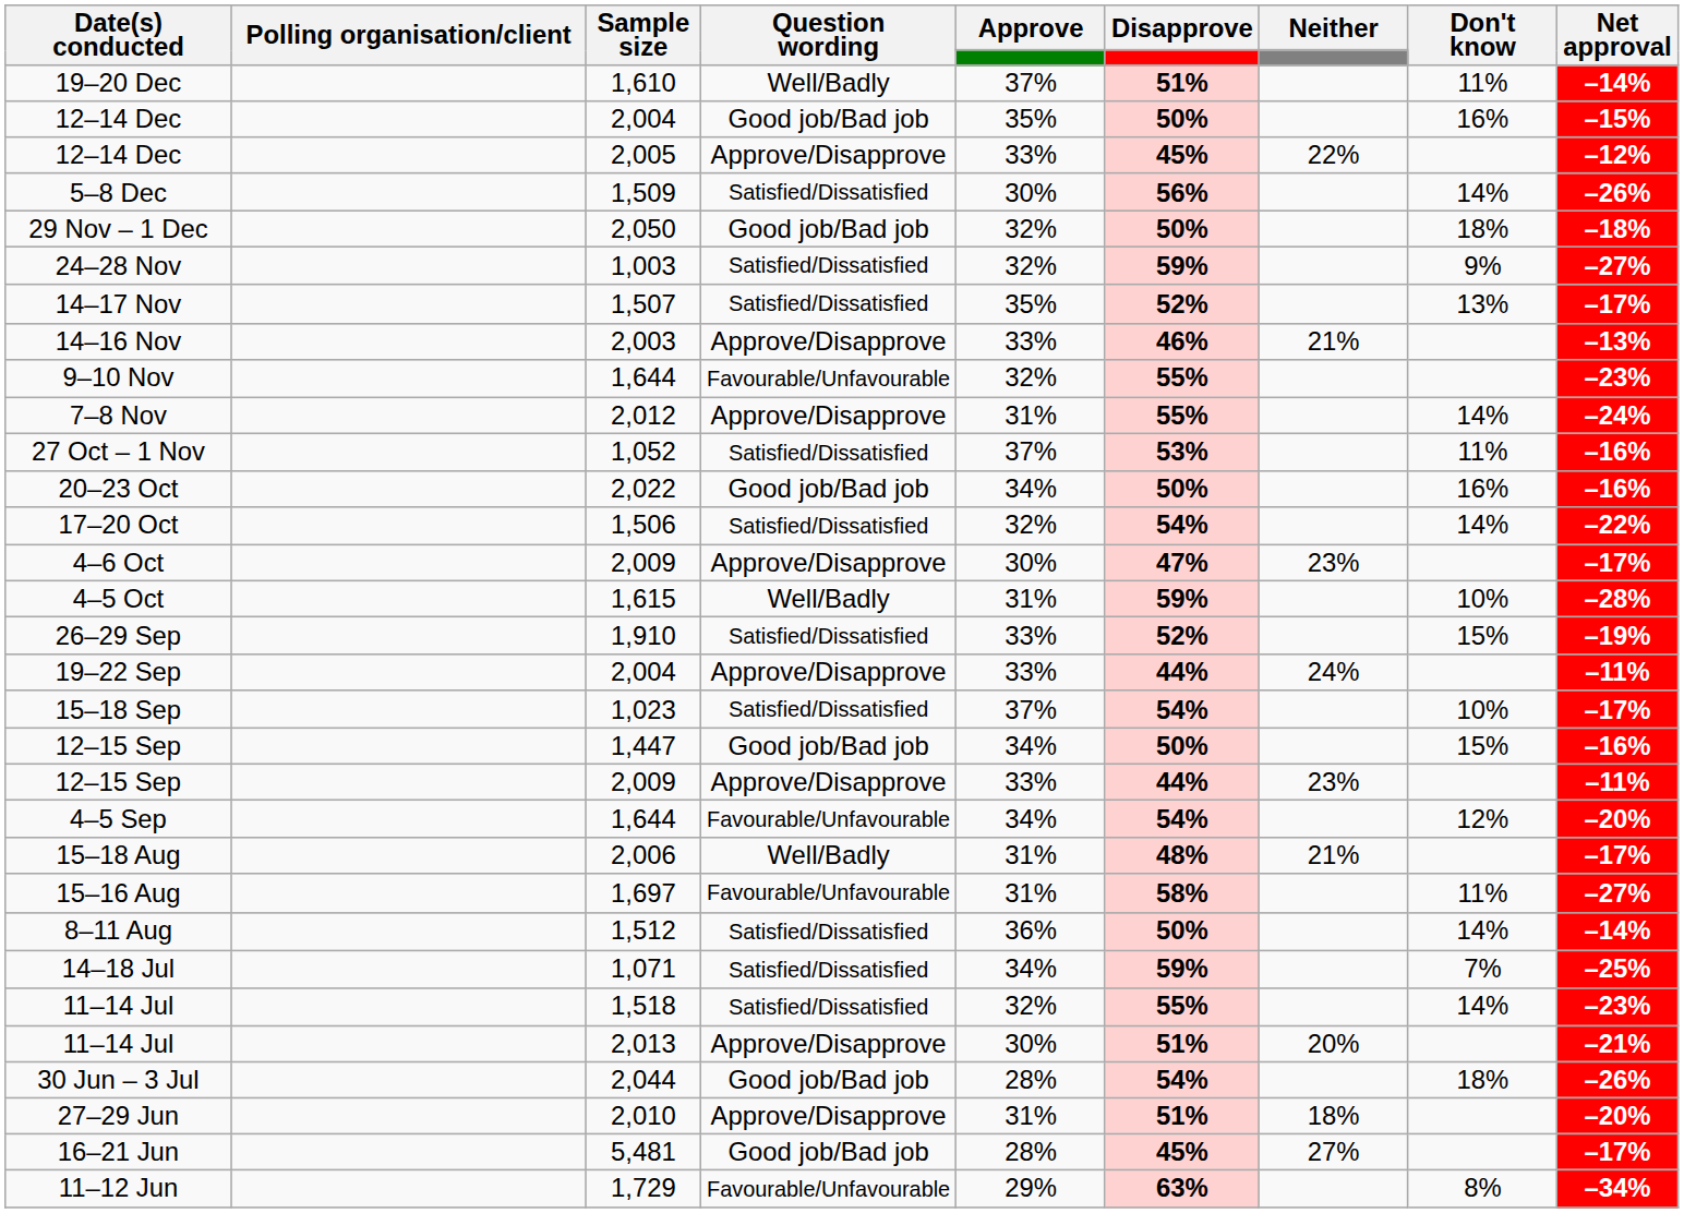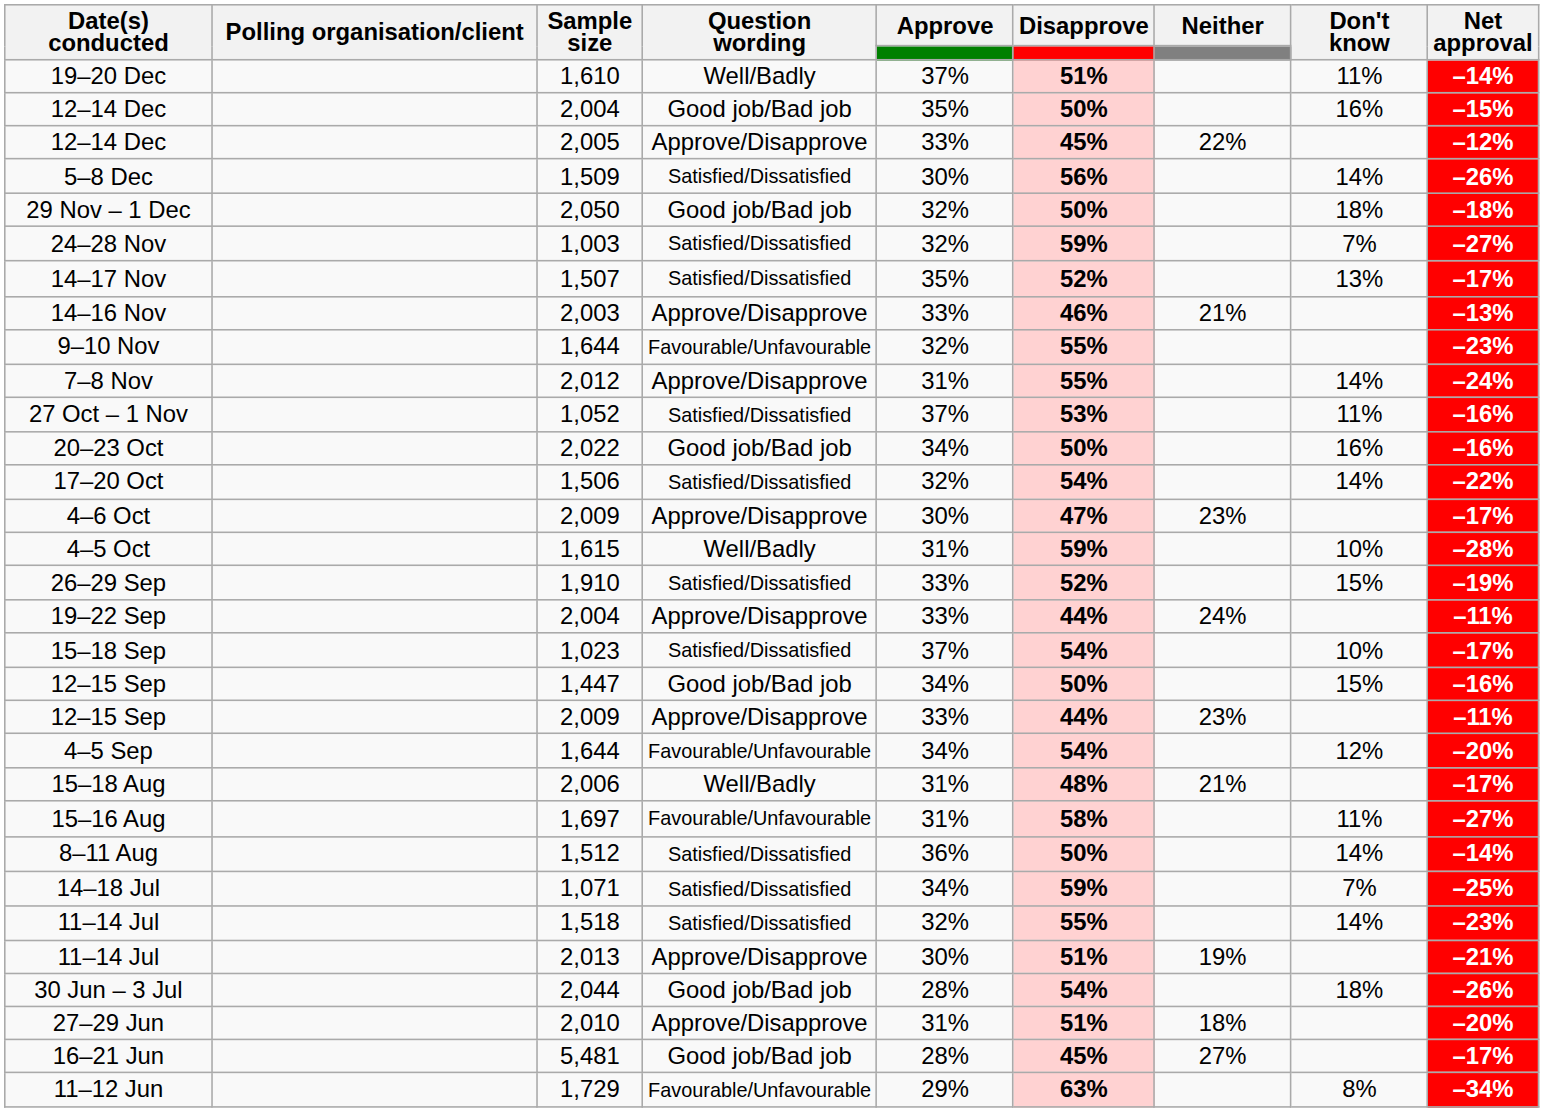 <table class="wikitable collapsible sortable" style="text-align:center;font-size:95%;line-height:14px;">
 <tr>
 <th style="width:125px;" rowspan="2">Date(s)<br>conducted</th>
 <th style="width:200px;" rowspan="2">Polling organisation/client</th>
 <th style="width:60px;" rowspan="2">Sample size</th>
 <th style="width:120px;" rowspan="2">Question<br>wording</th>
 <th class="unsortable" style="width:80px;">Approve</th>
 <th class="unsortable" style="width: 80px;">Disapprove</th>
 <th class="unsortable" style="width:80px;">Neither</th>
 <th class="unsortable" style="width:80px;" rowspan="2">Don't know</th>
 <th class="unsortable" style="width:20px;" rowspan="2">Net approval</th>
 </tr>
 <tr>
 <th class="unsortable" style="color:inherit;background:green;width:60px;"></th>
 <th class="unsortable" style="color:inherit;background:red;width:60px;"></th>
 <th class="unsortable" style="color:inherit;background:grey;width:60px;"></th>
 </tr>
 <tr>
 <td>19–20 Dec</td>
 <td></td>
 <td>1,610</td>
 <td>Well/Badly</td>
 <td>37%</td>
 <td style="background:#FFD2D2"><strong>51%</strong></td>
 <td></td>
 <td>11%</td>
 <td style="background:red;color:white;"><strong>–14%</strong></td>
 </tr>
 <tr>
 <td>12–14 Dec</td>
 <td></td>
 <td>2,004</td>
 <td>Good job/Bad job</td>
 <td>35%</td>
 <td style="background:#FFD2D2"><strong>50%</strong></td>
 <td></td>
 <td>16%</td>
 <td style="background:red;color:white;"><strong>–15%</strong></td>
 </tr>
 <tr>
 <td>12–14 Dec</td>
 <td> </td>
 <td>2,005</td>
 <td>Approve/Disapprove</td>
 <td>33%</td>
 <td style="background:#FFD2D2"><strong>45%</strong></td>
 <td>22%</td>
 <td></td>
 <td style="background:red;color:white;"><strong>–12%</strong></td>
 </tr>
 <tr>
 <td>5–8 Dec</td>
 <td></td>
 <td>1,509</td>
 <td><small>Satisfied/Dissatisfied</small></td>
 <td>30%</td>
 <td style="background:#FFD2D2"><strong>56%</strong></td>
 <td></td>
 <td>14%</td>
 <td style="background:red;color:white;"><strong>–26%</strong></td>
 </tr>
 <tr>
 <td>29 Nov – 1 Dec</td>
 <td></td>
 <td>2,050</td>
 <td>Good job/Bad job</td>
 <td>32%</td>
 <td style="background:#FFD2D2"><strong>50%</strong></td>
 <td></td>
 <td>18%</td>
 <td style="background:red;color:white;"><strong>–18%</strong></td>
 </tr>
 <tr>
 <td>24–28 Nov</td>
 <td></td>
 <td>1,003</td>
 <td><small>Satisfied/Dissatisfied</small></td>
 <td>32%</td>
 <td style="background:#FFD2D2"><strong>59%</strong></td>
 <td></td>
-<td>9%</td>
+<td>7%</td>
 <td style="background:red;color:white;"><strong>–27%</strong></td>
 </tr>
 <tr>
 <td>14–17 Nov</td>
 <td></td>
 <td>1,507</td>
 <td><small>Satisfied/Dissatisfied</small></td>
 <td>35%</td>
 <td style="background:#FFD2D2"><strong>52%</strong></td>
 <td></td>
 <td>13%</td>
 <td style="background:red;color:white;"><strong>–17%</strong></td>
 </tr>
 <tr>
 <td>14–16 Nov</td>
 <td></td>
 <td>2,003</td>
 <td>Approve/Disapprove</td>
 <td>33%</td>
 <td style="background:#FFD2D2"><strong>46%</strong></td>
 <td>21%</td>
 <td></td>
 <td style="background:red;color:white;"><strong>–13%</strong></td>
 </tr>
 <tr>
 <td>9–10 Nov</td>
 <td></td>
 <td>1,644</td>
 <td><small>Favourable/Unfavourable</small></td>
 <td>32%</td>
 <td style="background:#FFD2D2"><strong>55%</strong></td>
 <td></td>
 <td></td>
 <td style="background:red;color:white;"><strong>–23%</strong></td>
 </tr>
 <tr>
 <td>7–8 Nov</td>
 <td></td>
 <td>2,012</td>
 <td>Approve/Disapprove</td>
 <td>31%</td>
 <td style="background:#FFD2D2"><strong>55%</strong></td>
 <td></td>
 <td>14%</td>
 <td style="background:red;color:white;"><strong>–24%</strong></td>
 </tr>
 <tr>
 <td>27 Oct – 1 Nov</td>
 <td></td>
 <td>1,052</td>
 <td><small>Satisfied/Dissatisfied</small></td>
 <td>37%</td>
 <td style="background:#FFD2D2"><strong>53%</strong></td>
 <td></td>
 <td>11%</td>
 <td style="background:red;color:white;"><strong>–16%</strong></td>
 </tr>
 <tr>
 <td>20–23 Oct</td>
 <td></td>
 <td>2,022</td>
 <td>Good job/Bad job</td>
 <td>34%</td>
 <td style="background:#FFD2D2"><strong>50%</strong></td>
 <td></td>
 <td>16%</td>
 <td style="background:red;color:white;"><strong>–16%</strong></td>
 </tr>
 <tr>
 <td>17–20 Oct</td>
 <td></td>
 <td>1,506</td>
 <td><small>Satisfied/Dissatisfied</small></td>
 <td>32%</td>
 <td style="background:#FFD2D2"><strong>54%</strong></td>
 <td></td>
 <td>14%</td>
 <td style="background:red;color:white;"><strong>–22%</strong></td>
 </tr>
 <tr>
 <td>4–6 Oct</td>
 <td></td>
 <td>2,009</td>
 <td>Approve/Disapprove</td>
 <td>30%</td>
 <td style="background:#FFD2D2"><strong>47%</strong></td>
 <td>23%</td>
 <td></td>
 <td style="background:red;color:white;"><strong>–17%</strong></td>
 </tr>
 <tr>
 <td>4–5 Oct</td>
 <td></td>
 <td>1,615</td>
 <td>Well/Badly</td>
 <td>31%</td>
 <td style="background:#FFD2D2"><strong>59%</strong></td>
 <td></td>
 <td>10%</td>
 <td style="background:red;color:white;"><strong>–28%</strong></td>
 </tr>
 <tr>
 <td>26–29 Sep</td>
 <td></td>
 <td>1,910</td>
 <td><small>Satisfied/Dissatisfied</small></td>
 <td>33%</td>
 <td style="background:#FFD2D2"><strong>52%</strong></td>
 <td></td>
 <td>15%</td>
 <td style="background:red;color:white;"><strong>–19%</strong></td>
 </tr>
 <tr>
 <td>19–22 Sep</td>
 <td></td>
 <td>2,004</td>
 <td>Approve/Disapprove</td>
 <td>33%</td>
 <td style="background:#FFD2D2"><strong>44%</strong></td>
 <td>24%</td>
 <td></td>
 <td style="background:red;color:white;"><strong>–11%</strong></td>
 </tr>
 <tr>
 <td>15–18 Sep</td>
 <td></td>
 <td>1,023</td>
 <td><small>Satisfied/Dissatisfied</small></td>
 <td>37%</td>
 <td style="background:#FFD2D2"><strong>54%</strong></td>
 <td></td>
 <td>10%</td>
 <td style="background:red;color:white;"><strong>–17%</strong></td>
 </tr>
 <tr>
 <td>12–15 Sep</td>
 <td></td>
 <td>1,447</td>
 <td>Good job/Bad job</td>
 <td>34%</td>
 <td style="background:#FFD2D2"><strong>50%</strong></td>
 <td></td>
 <td>15%</td>
 <td style="background:red;color:white;"><strong>–16%</strong></td>
 </tr>
 <tr>
 <td>12–15 Sep</td>
 <td></td>
 <td>2,009</td>
 <td>Approve/Disapprove</td>
 <td>33%</td>
 <td style="background:#FFD2D2"><strong>44%</strong></td>
 <td>23%</td>
 <td></td>
 <td style="background:red;color:white;"><strong>–11%</strong></td>
 </tr>
 <tr>
 <td>4–5 Sep</td>
 <td></td>
 <td>1,644</td>
 <td><small>Favourable/Unfavourable</small></td>
 <td>34%</td>
 <td style="background:#FFD2D2"><strong>54%</strong></td>
 <td></td>
 <td>12%</td>
 <td style="background:red;color:white;"><strong>–20%</strong></td>
 </tr>
 <tr>
 <td>15–18 Aug</td>
 <td></td>
 <td>2,006</td>
 <td>Well/Badly</td>
 <td>31%</td>
 <td style="background:#FFD2D2"><strong>48%</strong></td>
 <td>21%</td>
 <td></td>
 <td style="background:red;color:white;"><strong>–17%</strong></td>
 </tr>
 <tr>
 <td>15–16 Aug</td>
 <td></td>
 <td>1,697</td>
 <td><small>Favourable/Unfavourable</small></td>
 <td>31%</td>
 <td style="background:#FFD2D2"><strong>58%</strong></td>
 <td></td>
 <td>11%</td>
 <td style="background:red;color:white;"><strong>–27%</strong></td>
 </tr>
 <tr>
 <td>8–11 Aug</td>
 <td></td>
 <td>1,512</td>
 <td><small>Satisfied/Dissatisfied</small></td>
 <td>36%</td>
 <td style="background:#FFD2D2"><strong>50%</strong></td>
 <td></td>
 <td>14%</td>
 <td style="background:red;color:white;"><strong>–14%</strong></td>
 </tr>
 <tr>
 <td>14–18 Jul</td>
 <td></td>
 <td>1,071</td>
 <td><small>Satisfied/Dissatisfied</small></td>
 <td>34%</td>
 <td style="background:#FFD2D2"><strong>59%</strong></td>
 <td></td>
 <td>7%</td>
 <td style="background:red;color:white;"><strong>–25%</strong></td>
 </tr>
 <tr>
 <td>11–14 Jul</td>
 <td></td>
 <td>1,518</td>
 <td><small>Satisfied/Dissatisfied</small></td>
 <td>32%</td>
 <td style="background:#FFD2D2"><strong>55%</strong></td>
 <td></td>
 <td>14%</td>
 <td style="background:red;color:white;"><strong>–23%</strong></td>
 </tr>
 <tr>
 <td>11–14 Jul</td>
 <td></td>
 <td>2,013</td>
 <td>Approve/Disapprove</td>
 <td>30%</td>
 <td style="background:#FFD2D2"><strong>51%</strong></td>
-<td>20%</td>
+<td>19%</td>
 <td></td>
 <td style="background:red;color:white;"><strong>–21%</strong></td>
 </tr>
 <tr>
 <td>30 Jun – 3 Jul</td>
 <td></td>
 <td>2,044</td>
 <td>Good job/Bad job</td>
 <td>28%</td>
 <td style="background:#FFD2D2"><strong>54%</strong></td>
 <td></td>
 <td>18%</td>
 <td style="background:red;color:white;"><strong>–26%</strong></td>
 </tr>
 <tr>
 <td>27–29 Jun</td>
 <td></td>
 <td>2,010</td>
 <td>Approve/Disapprove</td>
 <td>31%</td>
 <td style="background:#FFD2D2"><strong>51%</strong></td>
 <td>18%</td>
 <td></td>
 <td style="background:red;color:white;"><strong>–20%</strong></td>
 </tr>
 <tr>
 <td>16–21 Jun</td>
 <td></td>
 <td>5,481</td>
 <td>Good job/Bad job</td>
 <td>28%</td>
 <td style="background:#FFD2D2"><strong>45%</strong></td>
 <td>27%</td>
 <td></td>
 <td style="background:red;color:white;"><strong>–17%</strong></td>
 </tr>
 <tr>
 <td>11–12 Jun</td>
 <td></td>
 <td>1,729</td>
 <td><small>Favourable/Unfavourable</small></td>
 <td>29%</td>
 <td style="background:#FFD2D2"><strong>63%</strong></td>
 <td></td>
 <td>8%</td>
 <td style="background:red;color:white;"><strong>–34%</strong></td>
 </tr>
 </table>
